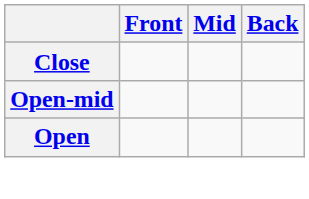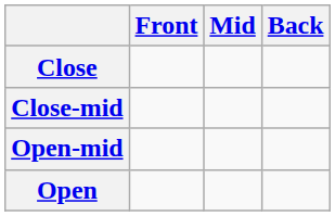 <table class="wikitable" style=text-align:center>
 <tr>
 <th></th>
 <th><a href='#'>Front</a></th>
 <th><a href='#'>Mid</a></th>
 <th><a href='#'>Back</a></th>
 </tr>
 <tr>
 <th><a href='#'>Close</a></th>
+<td></td>
+<td></td>
+<td></td>
+</tr>
+<tr>
+<th><a href='#'>Close-mid</a></th>
 <td></td>
 <td></td>
 <td></td>
 </tr>
 <tr>
 <th><a href='#'>Open-mid</a></th>
 <td></td>
 <td></td>
 <td></td>
 </tr>
 <tr>
 <th><a href='#'>Open</a></th>
 <td></td>
 <td></td>
 <td></td>
 </tr>
 </table>
